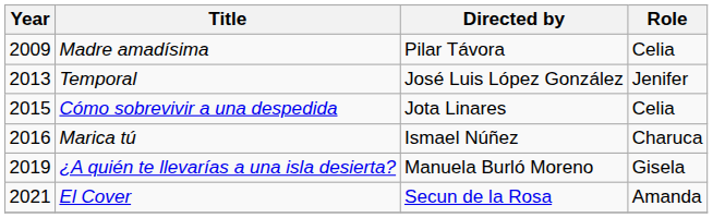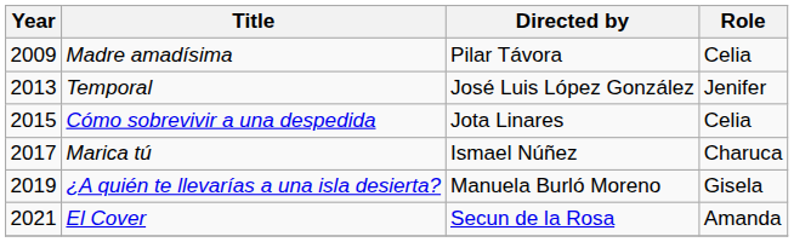 <table class="wikitable">
 <tr>
 <th>Year</th>
 <th>Title</th>
 <th>Directed by</th>
 <th>Role</th>
 </tr>
 <tr>
 <td>2009</td>
 <td><em>Madre amadísima</em></td>
 <td>Pilar Távora</td>
 <td>Celia</td>
 </tr>
 <tr>
 <td>2013</td>
 <td><em>Temporal</em></td>
 <td>José Luis López González</td>
 <td>Jenifer</td>
 </tr>
 <tr>
 <td>2015</td>
 <td><em><a href='#'>Cómo sobrevivir a una despedida</a></em></td>
 <td>Jota Linares</td>
 <td>Celia</td>
 </tr>
 <tr>
-<td>2016</td>
+<td>2017</td>
 <td><em>Marica tú</em></td>
 <td>Ismael Núñez</td>
 <td>Charuca</td>
 </tr>
 <tr>
 <td>2019</td>
 <td><em><a href='#'>¿A quién te llevarías a una isla desierta?</a></em></td>
 <td>Manuela Burló Moreno</td>
 <td>Gisela</td>
 </tr>
 <tr>
 <td>2021</td>
 <td><em><a href='#'>El Cover</a></em></td>
 <td><a href='#'>Secun de la Rosa</a></td>
 <td>Amanda</td>
 </tr>
 <tr>
 </tr>
 </table>
